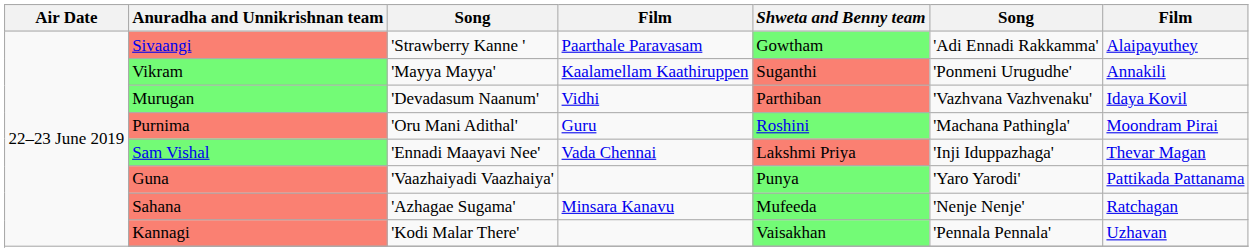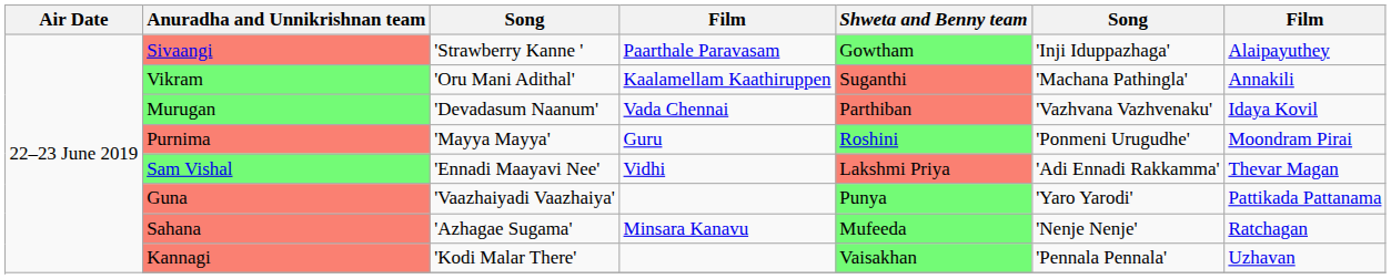 <table class="wikitable sortable">
 <tr>
 <th>Air Date</th>
 <th>Anuradha and Unnikrishnan team</th>
 <th>Song</th>
 <th>Film</th>
 <th><em>Shweta and Benny team</em></th>
 <th>Song</th>
 <th>Film</th>
 </tr>
 <tr>
 <td rowspan="9">22–23 June 2019</td>
 <td style="background:salmon"><a href='#'>Sivaangi</a></td>
 <td>'Strawberry Kanne '</td>
 <td><a href='#'>Paarthale Paravasam</a></td>
 <td style="background:#73FB76;">Gowtham</td>
-<td>'Adi Ennadi Rakkamma'</td>
+<td>'Inji Iduppazhaga'</td>
 <td><a href='#'>Alaipayuthey</a></td>
 </tr>
 <tr>
 <td style="background:#73FB76">Vikram</td>
-<td>'Mayya Mayya'</td>
+<td>'Oru Mani Adithal'</td>
 <td><a href='#'>Kaalamellam Kaathiruppen</a></td>
 <td style="background:salmon">Suganthi</td>
-<td>'Ponmeni Urugudhe'</td>
+<td>'Machana Pathingla'</td>
 <td><a href='#'>Annakili</a></td>
 </tr>
 <tr>
 <td style="background:#73FB76">Murugan</td>
 <td>'Devadasum Naanum'</td>
-<td><a href='#'>Vidhi</a></td>
+<td><a href='#'>Vada Chennai</a></td>
 <td style="background:salmon">Parthiban</td>
 <td>'Vazhvana Vazhvenaku'</td>
 <td><a href='#'>Idaya Kovil</a></td>
 </tr>
 <tr>
 <td style="background:salmon">Purnima</td>
-<td>'Oru Mani Adithal'</td>
+<td>'Mayya Mayya'</td>
 <td><a href='#'>Guru</a></td>
 <td style="background:#73FB76;"><a href='#'>Roshini</a></td>
-<td>'Machana Pathingla'</td>
+<td>'Ponmeni Urugudhe'</td>
 <td><a href='#'>Moondram Pirai</a></td>
 </tr>
 <tr>
 <td style="background:#73FB76;"><a href='#'>Sam Vishal</a></td>
 <td>'Ennadi Maayavi Nee'</td>
-<td><a href='#'>Vada Chennai</a></td>
+<td><a href='#'>Vidhi</a></td>
 <td style="background:salmon">Lakshmi Priya</td>
-<td>'Inji Iduppazhaga'</td>
+<td>'Adi Ennadi Rakkamma'</td>
 <td><a href='#'>Thevar Magan</a></td>
 </tr>
 <tr>
 <td style="background:salmon">Guna</td>
 <td>'Vaazhaiyadi Vaazhaiya'</td>
 <td></td>
 <td style="background:#73FB76;">Punya</td>
 <td>'Yaro Yarodi'</td>
 <td><a href='#'>Pattikada Pattanama</a></td>
 </tr>
 <tr>
 <td style="background:salmon">Sahana</td>
 <td>'Azhagae Sugama'</td>
 <td><a href='#'>Minsara Kanavu</a></td>
 <td style="background:#73FB76;">Mufeeda</td>
 <td>'Nenje Nenje'</td>
 <td><a href='#'>Ratchagan</a></td>
 </tr>
 <tr>
 <td style="background:salmon">Kannagi</td>
 <td>'Kodi Malar There'</td>
 <td></td>
 <td style="background:#73FB76;">Vaisakhan</td>
 <td>'Pennala Pennala'</td>
 <td><a href='#'>Uzhavan</a></td>
 </tr>
 <tr>
 </tr>
 </table>
